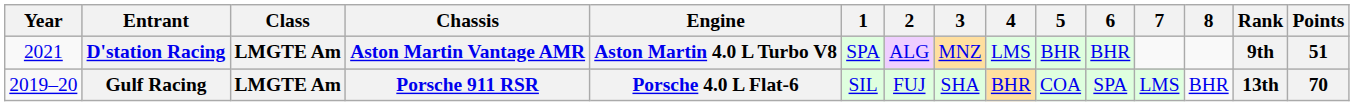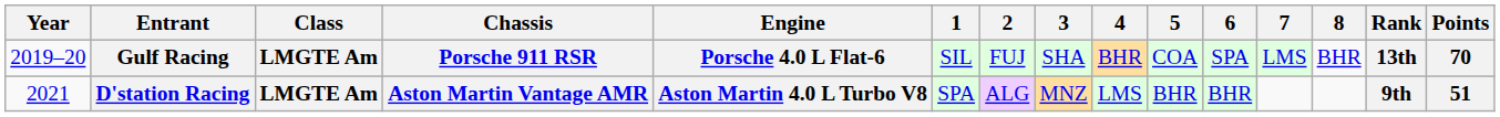 <table class="wikitable" style="text-align:center; font-size:85%">
 <tr>
 <th>Year</th>
 <th>Entrant</th>
 <th>Class</th>
 <th>Chassis</th>
 <th>Engine</th>
 <th>1</th>
 <th>2</th>
 <th>3</th>
 <th>4</th>
 <th>5</th>
 <th>6</th>
 <th>7</th>
 <th>8</th>
 <th>Rank</th>
 <th>Points</th>
 </tr>
 <tr>
+<td nowrap><a href='#'>2019–20</a></td>
+<th nowrap>Gulf Racing</th>
+<th nowrap>LMGTE Am</th>
+<th nowrap><a href='#'>Porsche 911 RSR</a></th>
+<th nowrap><a href='#'>Porsche</a> 4.0 L Flat-6</th>
+<td style="background:#DFFFDF;"><a href='#'>SIL</a><br></td>
+<td style="background:#DFFFDF;"><a href='#'>FUJ</a><br></td>
+<td style="background:#DFFFDF;"><a href='#'>SHA</a><br></td>
+<td style="background:#FFDF9F;"><a href='#'>BHR</a><br></td>
+<td style="background:#DFFFDF;"><a href='#'>COA</a><br></td>
+<td style="background:#DFFFDF;"><a href='#'>SPA</a><br></td>
+<td style="background:#DFFFDF;"><a href='#'>LMS</a><br></td>
+<td><a href='#'>BHR</a></td>
+<th>13th</th>
+<th>70</th>
+</tr>
+<tr>
 <td nowrap><a href='#'>2021</a></td>
 <th nowrap><a href='#'>D'station Racing</a></th>
 <th nowrap>LMGTE Am</th>
 <th nowrap><a href='#'>Aston Martin Vantage AMR</a></th>
 <th nowrap><a href='#'>Aston Martin</a> 4.0 L Turbo V8</th>
 <td style="background:#DFFFDF;"><a href='#'>SPA</a><br></td>
 <td style="background:#EFCFFF;"><a href='#'>ALG</a><br></td>
 <td style="background:#FFDF9F;"><a href='#'>MNZ</a><br></td>
 <td style="background:#DFFFDF;"><a href='#'>LMS</a><br></td>
 <td style="background:#DFFFDF;"><a href='#'>BHR</a><br></td>
 <td style="background:#DFFFDF;"><a href='#'>BHR</a><br></td>
 <td></td>
 <td></td>
 <th>9th</th>
 <th>51</th>
 </tr>
-<tr>
-<td nowrap><a href='#'>2019–20</a></td>
-<th nowrap>Gulf Racing</th>
-<th nowrap>LMGTE Am</th>
-<th nowrap><a href='#'>Porsche 911 RSR</a></th>
-<th nowrap><a href='#'>Porsche</a> 4.0 L Flat-6</th>
-<td style="background:#DFFFDF;"><a href='#'>SIL</a><br></td>
-<td style="background:#DFFFDF;"><a href='#'>FUJ</a><br></td>
-<td style="background:#DFFFDF;"><a href='#'>SHA</a><br></td>
-<td style="background:#FFDF9F;"><a href='#'>BHR</a><br></td>
-<td style="background:#DFFFDF;"><a href='#'>COA</a><br></td>
-<td style="background:#DFFFDF;"><a href='#'>SPA</a><br></td>
-<td style="background:#DFFFDF;"><a href='#'>LMS</a><br></td>
-<td><a href='#'>BHR</a></td>
-<th>13th</th>
-<th>70</th>
-</tr>
 </table>
